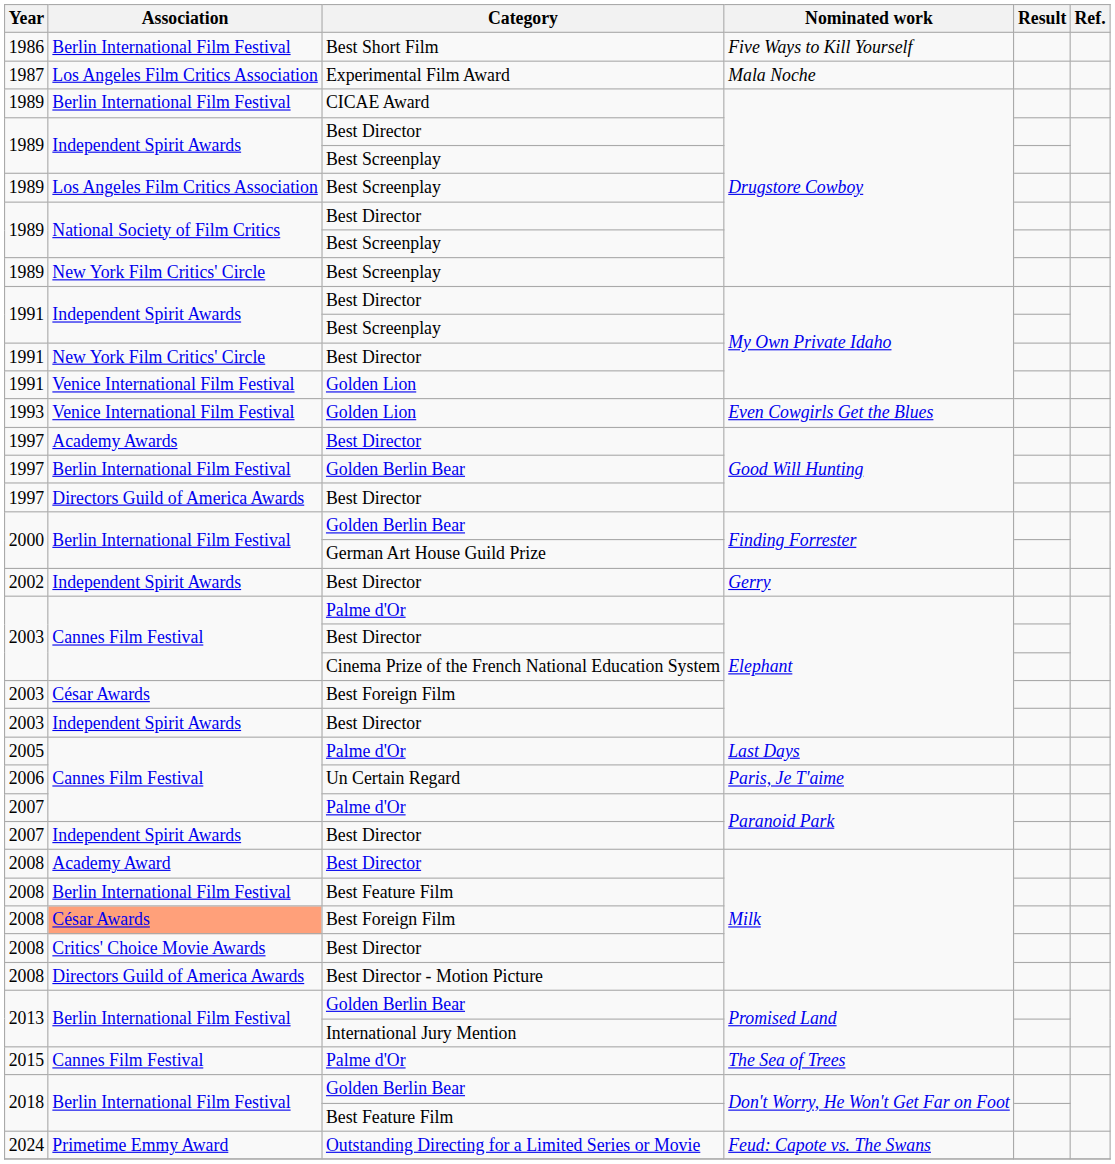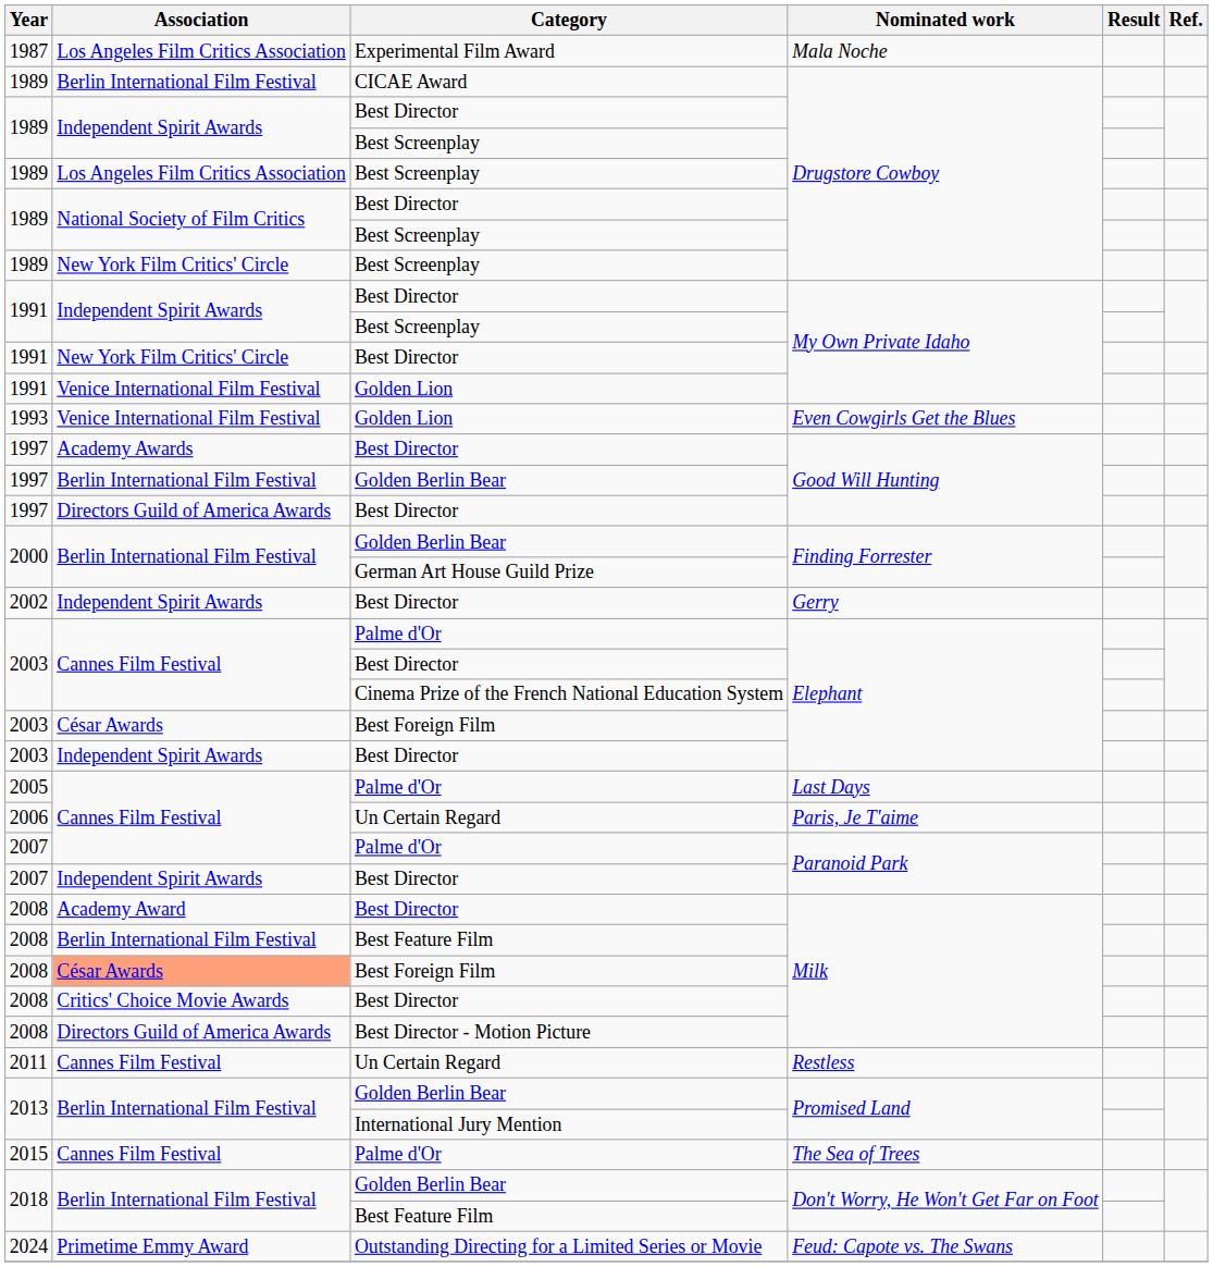 <table class="wikitable sortable">
 <tr>
 <th>Year</th>
 <th>Association</th>
 <th>Category</th>
 <th>Nominated work</th>
 <th>Result</th>
 <th class=unsortable>Ref.</th>
-</tr>
-<tr>
-<td>1986</td>
-<td><a href='#'>Berlin International Film Festival</a></td>
-<td>Best Short Film</td>
-<td><em>Five Ways to Kill Yourself</em></td>
-<td></td>
-<td></td>
 </tr>
 <tr>
 <td>1987</td>
 <td><a href='#'>Los Angeles Film Critics Association</a></td>
 <td>Experimental Film Award</td>
 <td><em>Mala Noche</em></td>
 <td></td>
 <td></td>
 </tr>
 <tr>
 <td>1989</td>
 <td><a href='#'>Berlin International Film Festival</a></td>
 <td>CICAE Award</td>
 <td rowspan=7><em><a href='#'>Drugstore Cowboy</a></em></td>
 <td></td>
 <td></td>
 </tr>
 <tr>
 <td rowspan=2>1989</td>
 <td rowspan=2><a href='#'>Independent Spirit Awards</a></td>
 <td>Best Director</td>
 <td></td>
 <td rowspan=2></td>
 </tr>
 <tr>
 <td>Best Screenplay</td>
 <td></td>
 </tr>
 <tr>
 <td>1989</td>
 <td><a href='#'>Los Angeles Film Critics Association</a></td>
 <td>Best Screenplay</td>
 <td></td>
 <td></td>
 </tr>
 <tr>
 <td rowspan=2>1989</td>
 <td rowspan=2><a href='#'>National Society of Film Critics</a></td>
 <td>Best Director</td>
 <td></td>
 <td></td>
 </tr>
 <tr>
 <td>Best Screenplay</td>
 <td></td>
 <td></td>
 </tr>
 <tr>
 <td>1989</td>
 <td><a href='#'>New York Film Critics' Circle</a></td>
 <td>Best Screenplay</td>
 <td></td>
 </tr>
 <tr>
 <td rowspan=2>1991</td>
 <td rowspan=2><a href='#'>Independent Spirit Awards</a></td>
 <td>Best Director</td>
 <td rowspan=4><em><a href='#'>My Own Private Idaho</a></em></td>
 <td></td>
 <td rowspan=2></td>
 </tr>
 <tr>
 <td>Best Screenplay</td>
 <td></td>
 </tr>
 <tr>
 <td>1991</td>
 <td><a href='#'>New York Film Critics' Circle</a></td>
 <td>Best Director</td>
 <td></td>
 <td></td>
 </tr>
 <tr>
 <td>1991</td>
 <td><a href='#'>Venice International Film Festival</a></td>
 <td><a href='#'>Golden Lion</a></td>
 <td></td>
 <td></td>
 </tr>
 <tr>
 <td>1993</td>
 <td><a href='#'>Venice International Film Festival</a></td>
 <td><a href='#'>Golden Lion</a></td>
 <td><em><a href='#'>Even Cowgirls Get the Blues</a></em></td>
 <td></td>
 <td></td>
 </tr>
 <tr>
 <td>1997</td>
 <td rowspan=1><a href='#'>Academy Awards</a></td>
 <td rowspan=1><a href='#'>Best Director</a></td>
 <td rowspan=3><em><a href='#'>Good Will Hunting</a></em></td>
 <td></td>
 <td></td>
 </tr>
 <tr>
 <td>1997</td>
 <td><a href='#'>Berlin International Film Festival</a></td>
 <td><a href='#'>Golden Berlin Bear</a></td>
 <td></td>
 <td></td>
 </tr>
 <tr>
 <td>1997</td>
 <td><a href='#'>Directors Guild of America Awards</a></td>
 <td>Best Director</td>
 <td></td>
 <td></td>
 </tr>
 <tr>
 <td rowspan=2>2000</td>
 <td rowspan=2><a href='#'>Berlin International Film Festival</a></td>
 <td><a href='#'>Golden Berlin Bear</a></td>
 <td rowspan=2><em><a href='#'>Finding Forrester</a></em></td>
 <td></td>
 <td rowspan=2></td>
 </tr>
 <tr>
 <td>German Art House Guild Prize</td>
 <td></td>
 </tr>
 <tr>
 <td>2002</td>
 <td><a href='#'>Independent Spirit Awards</a></td>
 <td>Best Director</td>
 <td><em><a href='#'>Gerry</a></em></td>
 <td></td>
 <td></td>
 </tr>
 <tr>
 <td rowspan=3>2003</td>
 <td rowspan=3><a href='#'>Cannes Film Festival</a></td>
 <td><a href='#'>Palme d'Or</a></td>
 <td rowspan=5><em><a href='#'>Elephant</a></em></td>
 <td></td>
 <td rowspan=3></td>
 </tr>
 <tr>
 <td>Best Director</td>
 <td></td>
 </tr>
 <tr>
 <td>Cinema Prize of the French National Education System</td>
 <td></td>
 </tr>
 <tr>
 <td>2003</td>
 <td rowspan=1><a href='#'>César Awards</a></td>
 <td rowspan=1>Best Foreign Film</td>
 <td></td>
 <td></td>
 </tr>
 <tr>
 <td>2003</td>
 <td><a href='#'>Independent Spirit Awards</a></td>
 <td>Best Director</td>
 <td></td>
 <td></td>
 </tr>
 <tr>
 <td>2005</td>
 <td rowspan=3><a href='#'>Cannes Film Festival</a></td>
 <td><a href='#'>Palme d'Or</a></td>
 <td><em><a href='#'>Last Days</a></em></td>
 <td></td>
 <td></td>
 </tr>
 <tr>
 <td>2006</td>
 <td>Un Certain Regard</td>
 <td><em><a href='#'>Paris, Je T'aime</a></em></td>
 <td></td>
 <td></td>
 </tr>
 <tr>
 <td>2007</td>
 <td><a href='#'>Palme d'Or</a></td>
 <td rowspan=2><em><a href='#'>Paranoid Park</a></em></td>
 <td></td>
 <td></td>
 </tr>
 <tr>
 <td>2007</td>
 <td><a href='#'>Independent Spirit Awards</a></td>
 <td>Best Director</td>
 <td></td>
 <td></td>
 </tr>
 <tr>
 <td>2008</td>
 <td><a href='#'>Academy Award</a></td>
 <td><a href='#'>Best Director</a></td>
 <td rowspan=5><em><a href='#'>Milk</a></em></td>
 <td></td>
 <td></td>
 </tr>
 <tr>
 <td>2008</td>
 <td><a href='#'>Berlin International Film Festival</a></td>
 <td>Best Feature Film</td>
 <td></td>
 </tr>
 <tr>
 <td>2008</td>
 <td style="background: lightsalmon;"><a href='#'>César Awards</a></td>
 <td>Best Foreign Film</td>
 <td></td>
 <td></td>
 </tr>
 <tr>
 <td>2008</td>
 <td><a href='#'>Critics' Choice Movie Awards</a></td>
 <td>Best Director</td>
 <td></td>
 <td></td>
 </tr>
 <tr>
 <td>2008</td>
 <td><a href='#'>Directors Guild of America Awards</a></td>
 <td>Best Director - Motion Picture</td>
 <td></td>
 </tr>
 <tr>
+<td>2011</td>
+<td><a href='#'>Cannes Film Festival</a></td>
+<td>Un Certain Regard</td>
+<td><em><a href='#'>Restless</a></em></td>
+<td></td>
+<td></td>
+</tr>
+<tr>
 <td rowspan=2>2013</td>
 <td rowspan=2><a href='#'>Berlin International Film Festival</a></td>
 <td><a href='#'>Golden Berlin Bear</a></td>
 <td rowspan=2><em><a href='#'>Promised Land</a></em></td>
 <td></td>
 <td rowspan=2></td>
 </tr>
 <tr>
 <td>International Jury Mention</td>
 <td></td>
 </tr>
 <tr>
 <td>2015</td>
 <td><a href='#'>Cannes Film Festival</a></td>
 <td><a href='#'>Palme d'Or</a></td>
 <td><em><a href='#'>The Sea of Trees</a></em></td>
 <td></td>
 </tr>
 <tr>
 <td rowspan=2>2018</td>
 <td rowspan=2><a href='#'>Berlin International Film Festival</a></td>
 <td><a href='#'>Golden Berlin Bear</a></td>
 <td rowspan=2><em><a href='#'>Don't Worry, He Won't Get Far on Foot</a></em></td>
 <td></td>
 <td rowspan=2></td>
 </tr>
 <tr>
 <td>Best Feature Film</td>
 <td></td>
 </tr>
 <tr>
 <td>2024</td>
 <td><a href='#'>Primetime Emmy Award</a></td>
 <td><a href='#'>Outstanding Directing for a Limited Series or Movie</a></td>
 <td><em><a href='#'>Feud: Capote vs. The Swans</a></em></td>
 <td></td>
 <td></td>
 </tr>
 <tr>
 </tr>
 </table>
